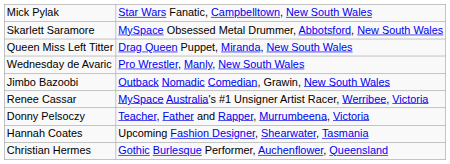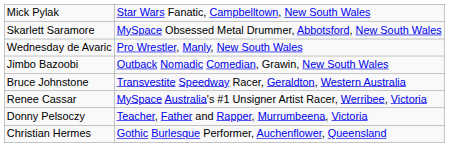 <table class="wikitable">
 <tr>
 <td>Mick Pylak</td>
 <td><a href='#'>Star Wars</a> Fanatic, <a href='#'>Campbelltown</a>, <a href='#'>New South Wales</a></td>
 </tr>
 <tr>
 <td>Skarlett Saramore</td>
 <td><a href='#'>MySpace</a> Obsessed Metal Drummer, <a href='#'>Abbotsford</a>, <a href='#'>New South Wales</a></td>
 </tr>
 <tr>
-<td>Queen Miss Left Titter</td>
-<td><a href='#'>Drag Queen</a> Puppet, <a href='#'>Miranda</a>, <a href='#'>New South Wales</a></td>
-</tr>
-<tr>
 <td>Wednesday de Avaric</td>
 <td><a href='#'>Pro Wrestler</a>, <a href='#'>Manly</a>, <a href='#'>New South Wales</a></td>
 </tr>
 <tr>
 <td>Jimbo Bazoobi</td>
 <td><a href='#'>Outback</a> <a href='#'>Nomadic</a> <a href='#'>Comedian</a>, Grawin, <a href='#'>New South Wales</a></td>
+</tr>
+<tr>
+<td>Bruce Johnstone</td>
+<td><a href='#'>Transvestite</a> <a href='#'>Speedway</a> Racer, <a href='#'>Geraldton</a>, <a href='#'>Western Australia</a></td>
 </tr>
 <tr>
 <td>Renee Cassar</td>
 <td><a href='#'>MySpace</a> <a href='#'>Australia</a>'s #1 Unsigner Artist Racer, <a href='#'>Werribee</a>, <a href='#'>Victoria</a></td>
 </tr>
 <tr>
 <td>Donny Pelsoczy</td>
 <td><a href='#'>Teacher</a>, <a href='#'>Father</a> and <a href='#'>Rapper</a>, <a href='#'>Murrumbeena</a>, <a href='#'>Victoria</a></td>
 </tr>
 <tr>
-<td>Hannah Coates</td>
-<td>Upcoming <a href='#'>Fashion Designer</a>, <a href='#'>Shearwater</a>, <a href='#'>Tasmania</a></td>
-</tr>
-<tr>
 <td>Christian Hermes</td>
 <td><a href='#'>Gothic</a> <a href='#'>Burlesque</a> Performer, <a href='#'>Auchenflower</a>, <a href='#'>Queensland</a></td>
 </tr>
 </table>
